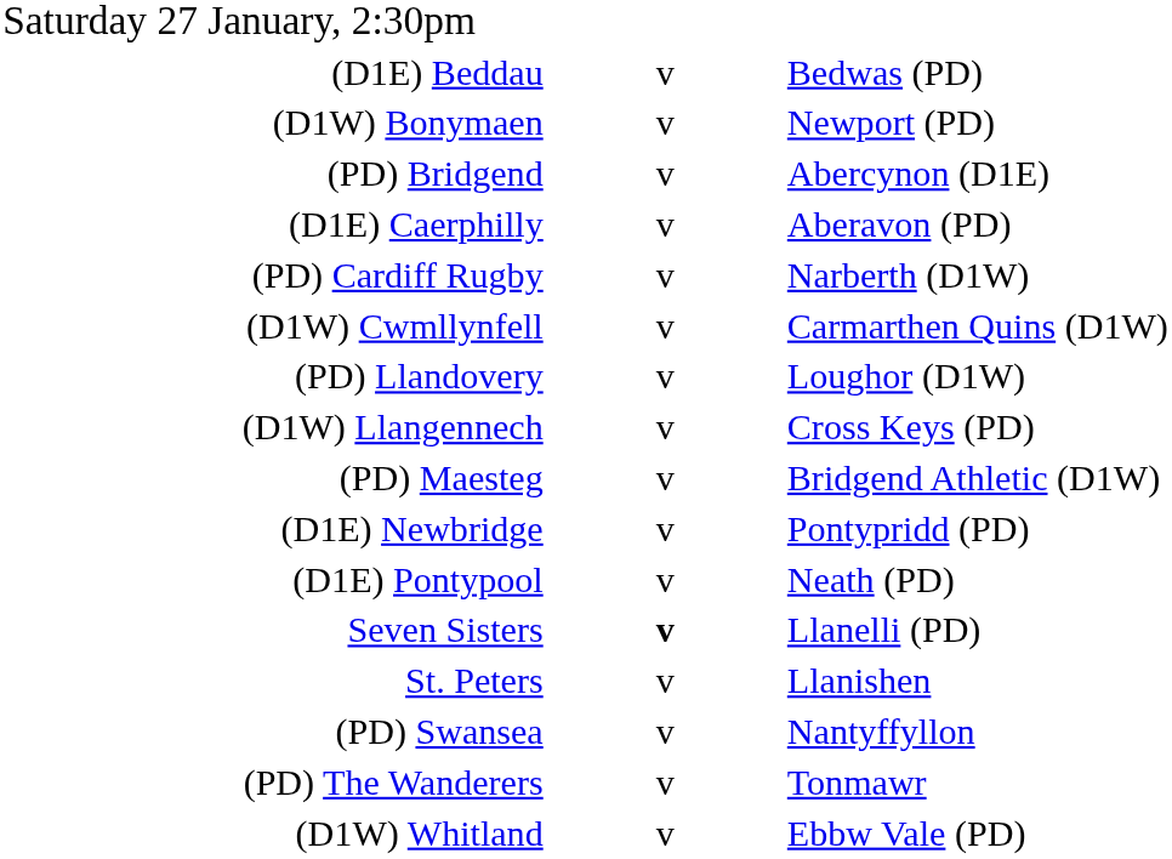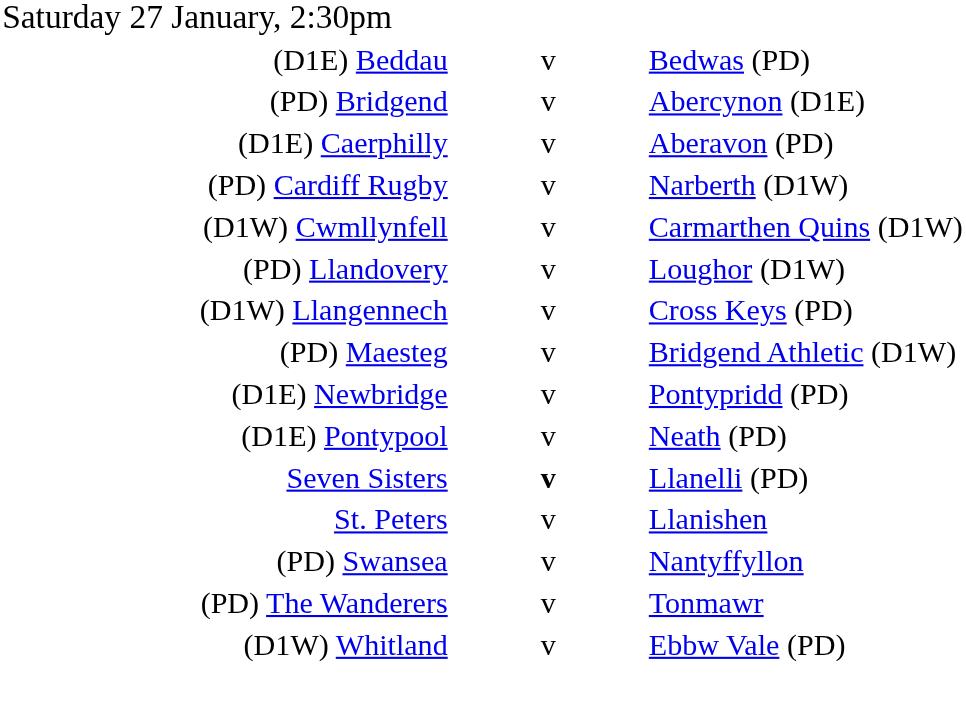 <table style="width:70%;" cellspacing="1">
 <tr>
 <th width=35%></th>
 <th width=15%></th>
 <th></th>
 </tr>
 <tr>
 <td>Saturday 27 January, 2:30pm</td>
 </tr>
 <tr style=font-size:90%>
 <td align=right>(D1E) <a href='#'>Beddau</a></td>
 <td align=center>v</td>
 <td><a href='#'>Bedwas</a> (PD)</td>
-</tr>
-<tr style=font-size:90%>
-<td align=right>(D1W) <a href='#'>Bonymaen</a></td>
-<td align=center>v</td>
-<td><a href='#'>Newport</a> (PD)</td>
 </tr>
 <tr style=font-size:90%>
 <td align=right>(PD) <a href='#'>Bridgend</a></td>
 <td align=center>v</td>
 <td><a href='#'>Abercynon</a> (D1E)</td>
 </tr>
 <tr style=font-size:90%>
 <td align=right>(D1E) <a href='#'>Caerphilly</a></td>
 <td align=center>v</td>
 <td><a href='#'>Aberavon</a> (PD)</td>
 </tr>
 <tr style=font-size:90%>
 <td align=right>(PD) <a href='#'>Cardiff Rugby</a></td>
 <td align=center>v</td>
 <td><a href='#'>Narberth</a> (D1W)</td>
 </tr>
 <tr style=font-size:90%>
 <td align=right>(D1W) <a href='#'>Cwmllynfell</a></td>
 <td align=center>v</td>
 <td><a href='#'>Carmarthen Quins</a> (D1W)</td>
 </tr>
 <tr style=font-size:90%>
 <td align=right>(PD) <a href='#'>Llandovery</a></td>
 <td align=center>v</td>
 <td><a href='#'>Loughor</a> (D1W)</td>
 </tr>
 <tr style=font-size:90%>
 <td align=right>(D1W) <a href='#'>Llangennech</a></td>
 <td align=center>v</td>
 <td><a href='#'>Cross Keys</a> (PD)</td>
 </tr>
 <tr style=font-size:90%>
 <td align=right>(PD) <a href='#'>Maesteg</a></td>
 <td align=center>v</td>
 <td><a href='#'>Bridgend Athletic</a> (D1W)</td>
 </tr>
 <tr style=font-size:90%>
 <td align=right>(D1E) <a href='#'>Newbridge</a></td>
 <td align=center>v</td>
 <td><a href='#'>Pontypridd</a> (PD)</td>
 </tr>
 <tr style=font-size:90%>
 <td align=right>(D1E) <a href='#'>Pontypool</a></td>
 <td align=center>v</td>
 <td><a href='#'>Neath</a> (PD)</td>
 </tr>
 <tr style=font-size:90%>
 <td align=right><a href='#'>Seven Sisters</a></td>
 <td align=center><strong>v</strong></td>
 <td><a href='#'>Llanelli</a> (PD)</td>
 </tr>
 <tr style=font-size:90%>
 <td align=right><a href='#'>St. Peters</a></td>
 <td align=center>v</td>
 <td><a href='#'>Llanishen</a></td>
 </tr>
 <tr style=font-size:90%>
 <td align=right>(PD) <a href='#'>Swansea</a></td>
 <td align=center>v</td>
 <td><a href='#'>Nantyffyllon</a></td>
 </tr>
 <tr style=font-size:90%>
 <td align=right>(PD) <a href='#'>The Wanderers</a></td>
 <td align=center>v</td>
 <td><a href='#'>Tonmawr</a></td>
 </tr>
 <tr style=font-size:90%>
 <td align=right>(D1W) <a href='#'>Whitland</a></td>
 <td align=center>v</td>
 <td><a href='#'>Ebbw Vale</a> (PD)</td>
 </tr>
 </table>
